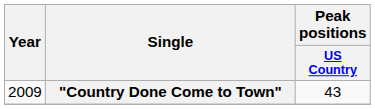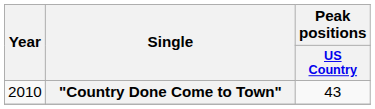 <table class="wikitable plainrowheaders" style="text-align:center;">
 <tr>
 <th rowspan="2">Year</th>
 <th rowspan="2" style="width:16em;">Single</th>
 <th colspan="1">Peak positions</th>
 </tr>
 <tr style="font-size:smaller;">
 <th width="60"><a href='#'>US Country</a></th>
 </tr>
 <tr>
-<td>2009</td>
+<td>2010</td>
 <th scope="row">"Country Done Come to Town"</th>
 <td>43</td>
 </tr>
 <tr>
 </tr>
 </table>
